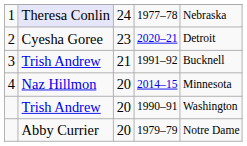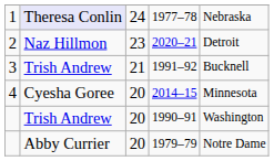 <table class="wikitable">
 <tr>
 </tr>
 <tr>
 <td>1</td>
 <td style="background: lavender;">Theresa Conlin</td>
 <td>24</td>
 <td style="font-size:80%;">1977–78</td>
 <td style="font-size:80%;">Nebraska</td>
 </tr>
 <tr>
 <td>2</td>
-<td>Cyesha Goree</td>
+<td><a href='#'>Naz Hillmon</a></td>
 <td>23</td>
 <td style="font-size:80%;"><a href='#'>2020–21</a></td>
 <td style="font-size:80%;">Detroit</td>
 </tr>
 <tr>
 <td>3</td>
 <td><a href='#'>Trish Andrew</a></td>
 <td>21</td>
 <td style="font-size:80%;">1991–92</td>
 <td style="font-size:80%;">Bucknell</td>
 </tr>
 <tr>
 <td>4</td>
-<td><a href='#'>Naz Hillmon</a></td>
+<td>Cyesha Goree</td>
 <td>20</td>
 <td style="font-size:80%;"><a href='#'>2014–15</a></td>
 <td style="font-size:80%;">Minnesota</td>
 </tr>
 <tr>
 <td></td>
 <td><a href='#'>Trish Andrew</a></td>
 <td>20</td>
 <td style="font-size:80%;">1990–91</td>
 <td style="font-size:80%;">Washington</td>
 </tr>
 <tr>
 <td></td>
 <td>Abby Currier</td>
 <td>20</td>
 <td style="font-size:80%;">1979–79</td>
 <td style="font-size:80%;">Notre Dame</td>
 </tr>
 </table>
